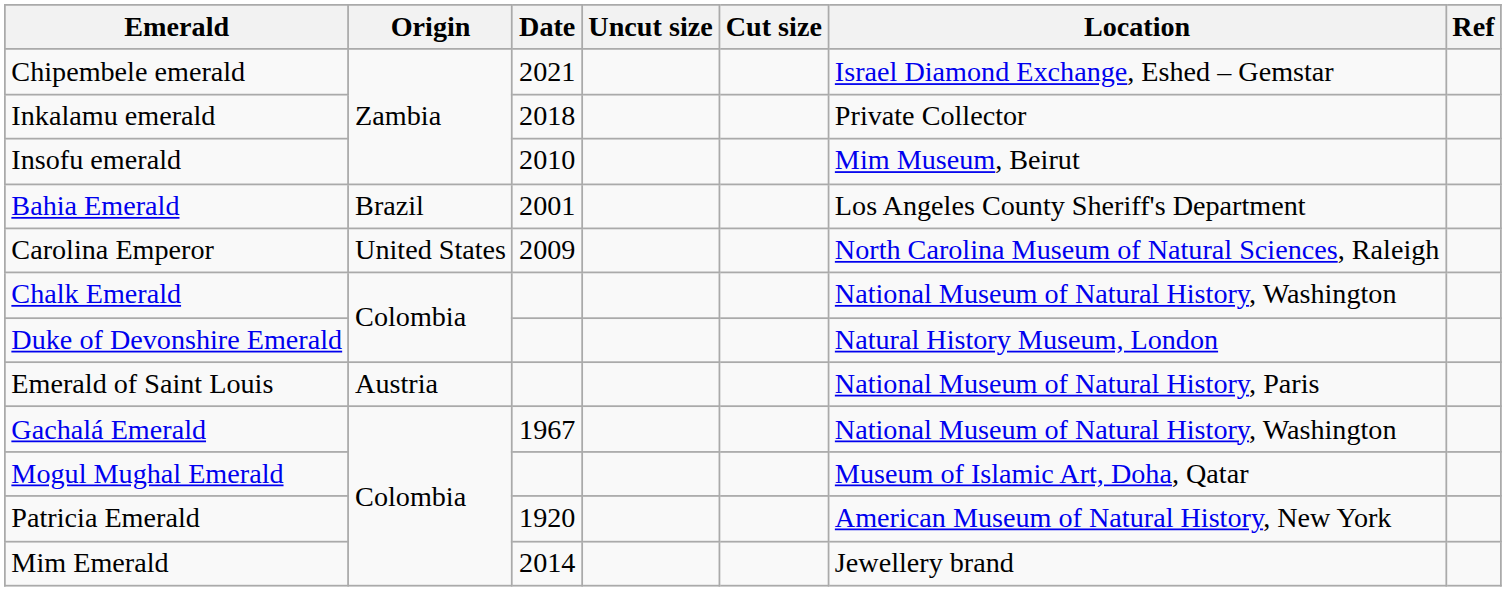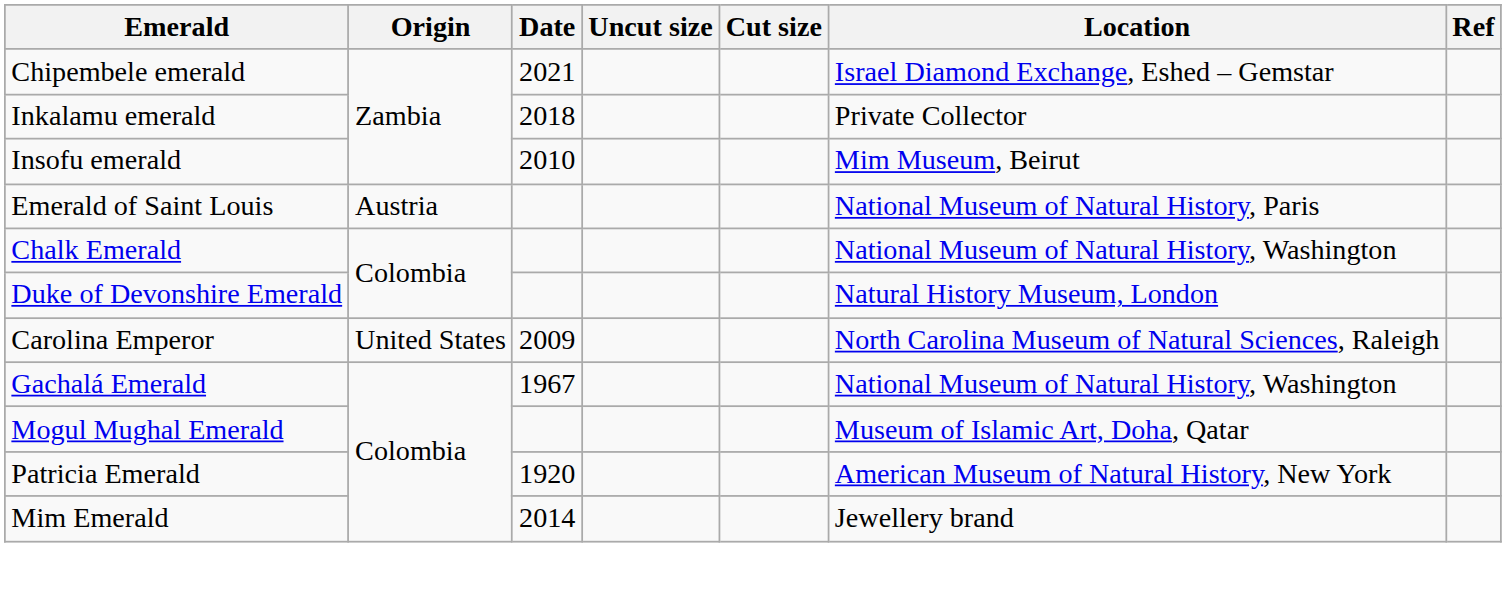 <table class="wikitable sortable">
 <tr>
 <th scope="col">Emerald</th>
 <th scope="col">Origin</th>
 <th>Date</th>
 <th scope="col" data-sort-type="number">Uncut size</th>
 <th>Cut size</th>
 <th scope="col">Location</th>
 <th>Ref</th>
 </tr>
 <tr>
 <td>Chipembele emerald</td>
 <td rowspan="3">Zambia</td>
 <td>2021</td>
 <td></td>
 <td></td>
 <td><a href='#'>Israel Diamond Exchange</a>, Eshed – Gemstar</td>
 <td></td>
 </tr>
 <tr>
 <td>Inkalamu emerald</td>
 <td>2018</td>
 <td></td>
 <td></td>
 <td>Private Collector</td>
 <td></td>
 </tr>
 <tr>
 <td>Insofu emerald</td>
 <td>2010</td>
 <td></td>
 <td></td>
 <td><a href='#'>Mim Museum</a>, Beirut</td>
 <td></td>
 </tr>
 <tr>
-<td><a href='#'>Bahia Emerald</a></td>
-<td>Brazil</td>
-<td>2001</td>
+<td>Emerald of Saint Louis</td>
+<td>Austria</td>
 <td></td>
 <td></td>
-<td>Los Angeles County Sheriff's Department</td>
 <td></td>
-</tr>
-<tr>
-<td>Carolina Emperor</td>
-<td>United States</td>
-<td>2009</td>
-<td></td>
-<td></td>
-<td><a href='#'>North Carolina Museum of Natural Sciences</a>, Raleigh</td>
+<td><a href='#'>National Museum of Natural History</a>, Paris</td>
 <td></td>
 </tr>
 <tr>
 <td><a href='#'>Chalk Emerald</a></td>
 <td rowspan="2">Colombia</td>
 <td></td>
 <td></td>
 <td></td>
 <td><a href='#'>National Museum of Natural History</a>, Washington</td>
 <td></td>
 </tr>
 <tr>
 <td><a href='#'>Duke of Devonshire Emerald</a></td>
 <td></td>
 <td></td>
 <td></td>
 <td><a href='#'>Natural History Museum, London</a></td>
 <td></td>
 </tr>
 <tr>
-<td>Emerald of Saint Louis</td>
-<td>Austria</td>
+<td>Carolina Emperor</td>
+<td>United States</td>
+<td>2009</td>
 <td></td>
 <td></td>
-<td></td>
-<td><a href='#'>National Museum of Natural History</a>, Paris</td>
+<td><a href='#'>North Carolina Museum of Natural Sciences</a>, Raleigh</td>
 <td></td>
 </tr>
 <tr>
 <td><a href='#'>Gachalá Emerald</a></td>
 <td rowspan="4">Colombia</td>
 <td>1967</td>
 <td></td>
 <td></td>
 <td><a href='#'>National Museum of Natural History</a>, Washington</td>
 <td></td>
 </tr>
 <tr>
 <td><a href='#'>Mogul Mughal Emerald</a></td>
 <td></td>
 <td></td>
 <td></td>
 <td><a href='#'>Museum of Islamic Art, Doha</a>, Qatar</td>
 <td></td>
 </tr>
 <tr>
 <td>Patricia Emerald</td>
 <td>1920</td>
 <td></td>
 <td></td>
 <td><a href='#'>American Museum of Natural History</a>, New York</td>
 <td></td>
 </tr>
 <tr>
 <td>Mim Emerald</td>
 <td>2014</td>
 <td></td>
 <td></td>
 <td>Jewellery brand</td>
 <td></td>
 </tr>
 </table>
